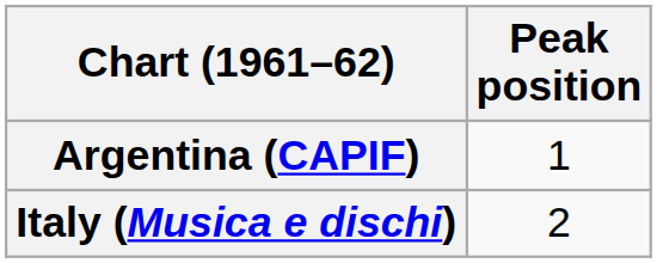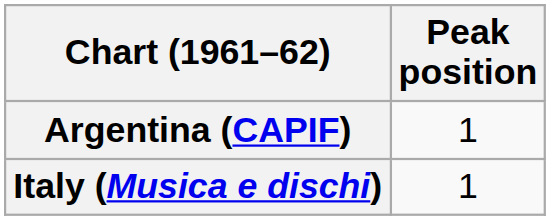 <table class="wikitable plainrowheaders" style="text-align:center">
 <tr>
 <th scope="col">Chart (1961–62)</th>
 <th scope="col">Peak<br>position</th>
 </tr>
 <tr>
 <th scope="row">Argentina (<a href='#'>CAPIF</a>)</th>
 <td>1</td>
 </tr>
 <tr>
 <th scope="row">Italy (<em><a href='#'>Musica e dischi</a></em>)</th>
-<td>2</td>
+<td>1</td>
 </tr>
 </table>
